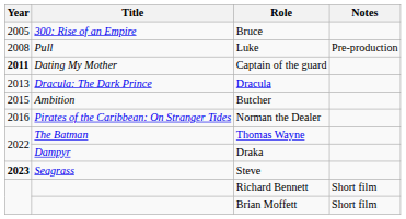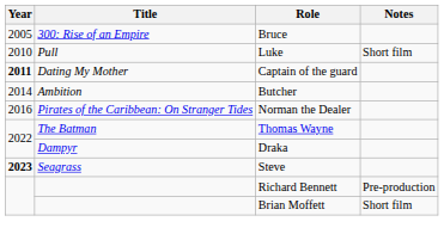 <table class="wikitable sortable">
 <tr>
 <th>Year</th>
 <th>Title</th>
 <th>Role</th>
 <th class="unsortable">Notes</th>
 </tr>
 <tr>
 <td>2005</td>
 <td><em><a href='#'>300: Rise of an Empire</a></em></td>
 <td>Bruce</td>
 <td></td>
 </tr>
 <tr>
-<td>2008</td>
+<td>2010</td>
 <td><em>Pull</em></td>
 <td>Luke</td>
-<td>Pre-production</td>
+<td>Short film</td>
 </tr>
 <tr>
 <td><strong>2011</strong></td>
 <td><em>Dating My Mother</em></td>
 <td>Captain of the guard</td>
 <td></td>
 </tr>
 <tr>
-<td>2013</td>
-<td><em><a href='#'>Dracula: The Dark Prince</a></em></td>
-<td><a href='#'>Dracula</a></td>
-<td></td>
-</tr>
-<tr>
-<td>2015</td>
+<td>2014</td>
 <td><em>Ambition</em></td>
 <td>Butcher</td>
 <td></td>
 </tr>
 <tr>
 <td>2016</td>
 <td><em><a href='#'>Pirates of the Caribbean: On Stranger Tides</a></em></td>
 <td>Norman the Dealer</td>
 <td></td>
 </tr>
 <tr>
 <td rowspan="2">2022</td>
 <td><em><a href='#'>The Batman</a></em></td>
 <td><a href='#'>Thomas Wayne</a></td>
 <td></td>
 </tr>
 <tr>
 <td><em><a href='#'>Dampyr</a></em></td>
 <td>Draka</td>
 <td></td>
 </tr>
 <tr>
 <td><strong>2023</strong></td>
 <td><em><a href='#'>Seagrass</a></em></td>
 <td>Steve</td>
 <td></td>
 </tr>
 <tr>
 <td rowspan="2"></td>
 <td></td>
 <td>Richard Bennett</td>
-<td>Short film</td>
+<td>Pre-production</td>
 </tr>
 <tr>
 <td></td>
 <td>Brian Moffett</td>
 <td>Short film</td>
 </tr>
 </table>
